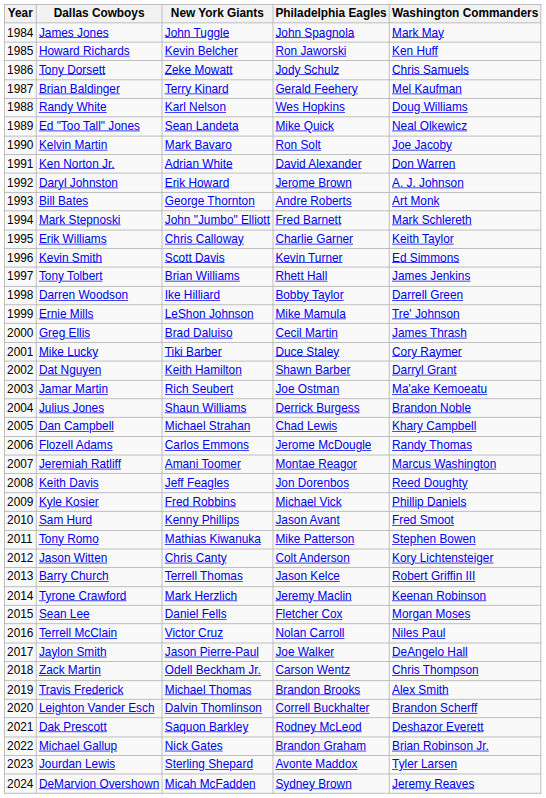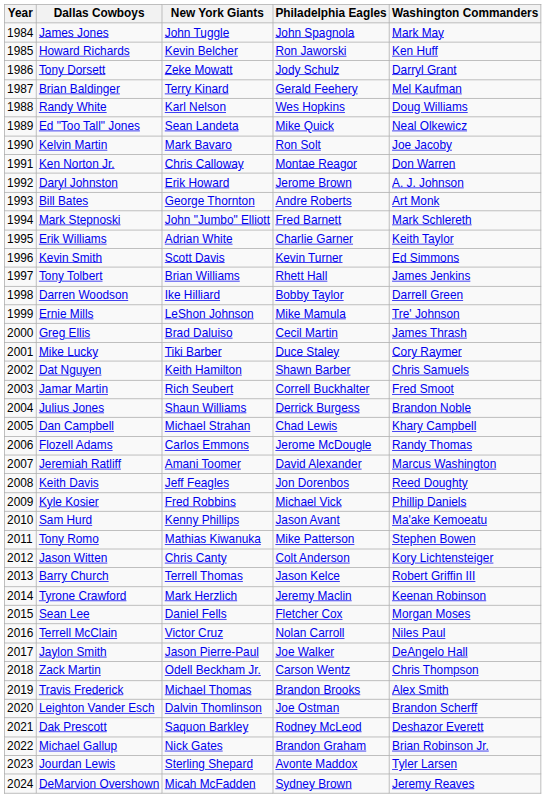 <table class="wikitable">
 <tr>
 <th>Year</th>
 <th>Dallas Cowboys</th>
 <th>New York Giants</th>
 <th>Philadelphia Eagles</th>
 <th>Washington Commanders</th>
 </tr>
 <tr>
 <td>1984</td>
 <td><a href='#'>James Jones</a></td>
 <td><a href='#'>John Tuggle</a></td>
 <td><a href='#'>John Spagnola</a></td>
 <td><a href='#'>Mark May</a></td>
 </tr>
 <tr>
 <td>1985</td>
 <td><a href='#'>Howard Richards</a></td>
 <td><a href='#'>Kevin Belcher</a></td>
 <td><a href='#'>Ron Jaworski</a></td>
 <td><a href='#'>Ken Huff</a></td>
 </tr>
 <tr>
 <td>1986</td>
 <td><a href='#'>Tony Dorsett</a></td>
 <td><a href='#'>Zeke Mowatt</a></td>
 <td><a href='#'>Jody Schulz</a></td>
-<td><a href='#'>Chris Samuels</a></td>
+<td><a href='#'>Darryl Grant</a></td>
 </tr>
 <tr>
 <td>1987</td>
 <td><a href='#'>Brian Baldinger</a></td>
 <td><a href='#'>Terry Kinard</a></td>
 <td><a href='#'>Gerald Feehery</a></td>
 <td><a href='#'>Mel Kaufman</a></td>
 </tr>
 <tr>
 <td>1988</td>
 <td><a href='#'>Randy White</a></td>
 <td><a href='#'>Karl Nelson</a></td>
 <td><a href='#'>Wes Hopkins</a></td>
 <td><a href='#'>Doug Williams</a></td>
 </tr>
 <tr>
 <td>1989</td>
 <td><a href='#'>Ed "Too Tall" Jones</a></td>
 <td><a href='#'>Sean Landeta</a></td>
 <td><a href='#'>Mike Quick</a></td>
 <td><a href='#'>Neal Olkewicz</a></td>
 </tr>
 <tr>
 <td>1990</td>
 <td><a href='#'>Kelvin Martin</a></td>
 <td><a href='#'>Mark Bavaro</a></td>
 <td><a href='#'>Ron Solt</a></td>
 <td><a href='#'>Joe Jacoby</a></td>
 </tr>
 <tr>
 <td>1991</td>
 <td><a href='#'>Ken Norton Jr.</a></td>
-<td><a href='#'>Adrian White</a></td>
-<td><a href='#'>David Alexander</a></td>
+<td><a href='#'>Chris Calloway</a></td>
+<td><a href='#'>Montae Reagor</a></td>
 <td><a href='#'>Don Warren</a></td>
 </tr>
 <tr>
 <td>1992</td>
 <td><a href='#'>Daryl Johnston</a></td>
 <td><a href='#'>Erik Howard</a></td>
 <td><a href='#'>Jerome Brown</a></td>
 <td><a href='#'>A. J. Johnson</a></td>
 </tr>
 <tr>
 <td>1993</td>
 <td><a href='#'>Bill Bates</a></td>
 <td><a href='#'>George Thornton</a></td>
 <td><a href='#'>Andre Roberts</a></td>
 <td><a href='#'>Art Monk</a></td>
 </tr>
 <tr>
 <td>1994</td>
 <td><a href='#'>Mark Stepnoski</a></td>
 <td><a href='#'>John "Jumbo" Elliott</a></td>
 <td><a href='#'>Fred Barnett</a></td>
 <td><a href='#'>Mark Schlereth</a></td>
 </tr>
 <tr>
 <td>1995</td>
 <td><a href='#'>Erik Williams</a></td>
-<td><a href='#'>Chris Calloway</a></td>
+<td><a href='#'>Adrian White</a></td>
 <td><a href='#'>Charlie Garner</a></td>
 <td><a href='#'>Keith Taylor</a></td>
 </tr>
 <tr>
 <td>1996</td>
 <td><a href='#'>Kevin Smith</a></td>
 <td><a href='#'>Scott Davis</a></td>
 <td><a href='#'>Kevin Turner</a></td>
 <td><a href='#'>Ed Simmons</a></td>
 </tr>
 <tr>
 <td>1997</td>
 <td><a href='#'>Tony Tolbert</a></td>
 <td><a href='#'>Brian Williams</a></td>
 <td><a href='#'>Rhett Hall</a></td>
 <td><a href='#'>James Jenkins</a></td>
 </tr>
 <tr>
 <td>1998</td>
 <td><a href='#'>Darren Woodson</a></td>
 <td><a href='#'>Ike Hilliard</a></td>
 <td><a href='#'>Bobby Taylor</a></td>
 <td><a href='#'>Darrell Green</a></td>
 </tr>
 <tr>
 <td>1999</td>
 <td><a href='#'>Ernie Mills</a></td>
 <td><a href='#'>LeShon Johnson</a></td>
 <td><a href='#'>Mike Mamula</a></td>
 <td><a href='#'>Tre' Johnson</a></td>
 </tr>
 <tr>
 <td>2000</td>
 <td><a href='#'>Greg Ellis</a></td>
 <td><a href='#'>Brad Daluiso</a></td>
 <td><a href='#'>Cecil Martin</a></td>
 <td><a href='#'>James Thrash</a></td>
 </tr>
 <tr>
 <td>2001</td>
 <td><a href='#'>Mike Lucky</a></td>
 <td><a href='#'>Tiki Barber</a></td>
 <td><a href='#'>Duce Staley</a></td>
 <td><a href='#'>Cory Raymer</a></td>
 </tr>
 <tr>
 <td>2002</td>
 <td><a href='#'>Dat Nguyen</a></td>
 <td><a href='#'>Keith Hamilton</a></td>
 <td><a href='#'>Shawn Barber</a></td>
-<td><a href='#'>Darryl Grant</a></td>
+<td><a href='#'>Chris Samuels</a></td>
 </tr>
 <tr>
 <td>2003</td>
 <td><a href='#'>Jamar Martin</a></td>
 <td><a href='#'>Rich Seubert</a></td>
-<td><a href='#'>Joe Ostman</a></td>
-<td><a href='#'>Ma'ake Kemoeatu</a></td>
+<td><a href='#'>Correll Buckhalter</a></td>
+<td><a href='#'>Fred Smoot</a></td>
 </tr>
 <tr>
 <td>2004</td>
 <td><a href='#'>Julius Jones</a></td>
 <td><a href='#'>Shaun Williams</a></td>
 <td><a href='#'>Derrick Burgess</a></td>
 <td><a href='#'>Brandon Noble</a></td>
 </tr>
 <tr>
 <td>2005</td>
 <td><a href='#'>Dan Campbell</a></td>
 <td><a href='#'>Michael Strahan</a></td>
 <td><a href='#'>Chad Lewis</a></td>
 <td><a href='#'>Khary Campbell</a></td>
 </tr>
 <tr>
 <td>2006</td>
 <td><a href='#'>Flozell Adams</a></td>
 <td><a href='#'>Carlos Emmons</a></td>
 <td><a href='#'>Jerome McDougle</a></td>
 <td><a href='#'>Randy Thomas</a></td>
 </tr>
 <tr>
 <td>2007</td>
 <td><a href='#'>Jeremiah Ratliff</a></td>
 <td><a href='#'>Amani Toomer</a></td>
-<td><a href='#'>Montae Reagor</a></td>
+<td><a href='#'>David Alexander</a></td>
 <td><a href='#'>Marcus Washington</a></td>
 </tr>
 <tr>
 <td>2008</td>
 <td><a href='#'>Keith Davis</a></td>
 <td><a href='#'>Jeff Feagles</a></td>
 <td><a href='#'>Jon Dorenbos</a></td>
 <td><a href='#'>Reed Doughty</a></td>
 </tr>
 <tr>
 <td>2009</td>
 <td><a href='#'>Kyle Kosier</a></td>
 <td><a href='#'>Fred Robbins</a></td>
 <td><a href='#'>Michael Vick</a></td>
 <td><a href='#'>Phillip Daniels</a></td>
 </tr>
 <tr>
 <td>2010</td>
 <td><a href='#'>Sam Hurd</a></td>
 <td><a href='#'>Kenny Phillips</a></td>
 <td><a href='#'>Jason Avant</a></td>
-<td><a href='#'>Fred Smoot</a></td>
+<td><a href='#'>Ma'ake Kemoeatu</a></td>
 </tr>
 <tr>
 <td>2011</td>
 <td><a href='#'>Tony Romo</a></td>
 <td><a href='#'>Mathias Kiwanuka</a></td>
 <td><a href='#'>Mike Patterson</a></td>
 <td><a href='#'>Stephen Bowen</a></td>
 </tr>
 <tr>
 <td>2012</td>
 <td><a href='#'>Jason Witten</a></td>
 <td><a href='#'>Chris Canty</a></td>
 <td><a href='#'>Colt Anderson</a></td>
 <td><a href='#'>Kory Lichtensteiger</a></td>
 </tr>
 <tr>
 <td>2013</td>
 <td><a href='#'>Barry Church</a></td>
 <td><a href='#'>Terrell Thomas</a></td>
 <td><a href='#'>Jason Kelce</a></td>
 <td><a href='#'>Robert Griffin III</a></td>
 </tr>
 <tr>
 <td>2014</td>
 <td><a href='#'>Tyrone Crawford</a></td>
 <td><a href='#'>Mark Herzlich</a></td>
 <td><a href='#'>Jeremy Maclin</a></td>
 <td><a href='#'>Keenan Robinson</a></td>
 </tr>
 <tr>
 <td>2015</td>
 <td><a href='#'>Sean Lee</a></td>
 <td><a href='#'>Daniel Fells</a></td>
 <td><a href='#'>Fletcher Cox</a></td>
 <td><a href='#'>Morgan Moses</a></td>
 </tr>
 <tr>
 <td>2016</td>
 <td><a href='#'>Terrell McClain</a></td>
 <td><a href='#'>Victor Cruz</a></td>
 <td><a href='#'>Nolan Carroll</a></td>
 <td><a href='#'>Niles Paul</a></td>
 </tr>
 <tr>
 <td>2017</td>
 <td><a href='#'>Jaylon Smith</a></td>
 <td><a href='#'>Jason Pierre-Paul</a></td>
 <td><a href='#'>Joe Walker</a></td>
 <td><a href='#'>DeAngelo Hall</a></td>
 </tr>
 <tr>
 <td>2018</td>
 <td><a href='#'>Zack Martin</a></td>
 <td><a href='#'>Odell Beckham Jr.</a></td>
 <td><a href='#'>Carson Wentz</a></td>
 <td><a href='#'>Chris Thompson</a></td>
 </tr>
 <tr>
 <td>2019</td>
 <td><a href='#'>Travis Frederick</a></td>
 <td><a href='#'>Michael Thomas</a></td>
 <td><a href='#'>Brandon Brooks</a></td>
 <td><a href='#'>Alex Smith</a></td>
 </tr>
 <tr>
 <td>2020</td>
 <td><a href='#'>Leighton Vander Esch</a></td>
 <td><a href='#'>Dalvin Thomlinson</a></td>
-<td><a href='#'>Correll Buckhalter</a></td>
+<td><a href='#'>Joe Ostman</a></td>
 <td><a href='#'>Brandon Scherff</a></td>
 </tr>
 <tr>
 <td>2021</td>
 <td><a href='#'>Dak Prescott</a></td>
 <td><a href='#'>Saquon Barkley</a></td>
 <td><a href='#'>Rodney McLeod</a></td>
 <td><a href='#'>Deshazor Everett</a></td>
 </tr>
 <tr>
 <td>2022</td>
 <td><a href='#'>Michael Gallup</a></td>
 <td><a href='#'>Nick Gates</a></td>
 <td><a href='#'>Brandon Graham</a></td>
 <td><a href='#'>Brian Robinson Jr.</a></td>
 </tr>
 <tr>
 <td>2023</td>
 <td><a href='#'>Jourdan Lewis</a></td>
 <td><a href='#'>Sterling Shepard</a></td>
 <td><a href='#'>Avonte Maddox</a></td>
 <td><a href='#'>Tyler Larsen</a></td>
 </tr>
 <tr>
 <td>2024</td>
 <td><a href='#'>DeMarvion Overshown</a></td>
 <td><a href='#'>Micah McFadden</a></td>
 <td><a href='#'>Sydney Brown</a></td>
 <td><a href='#'>Jeremy Reaves</a></td>
 </tr>
 </table>
